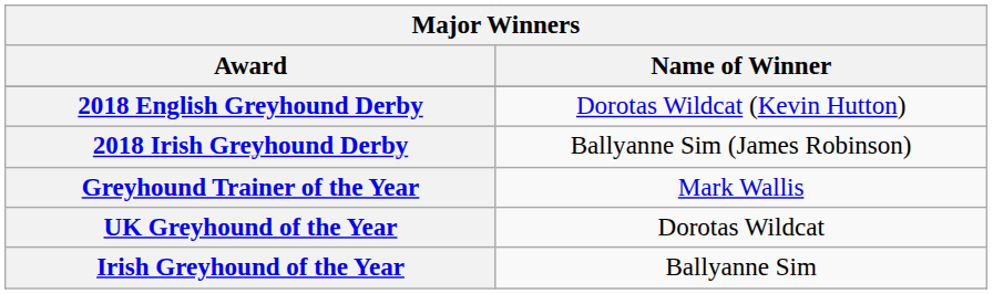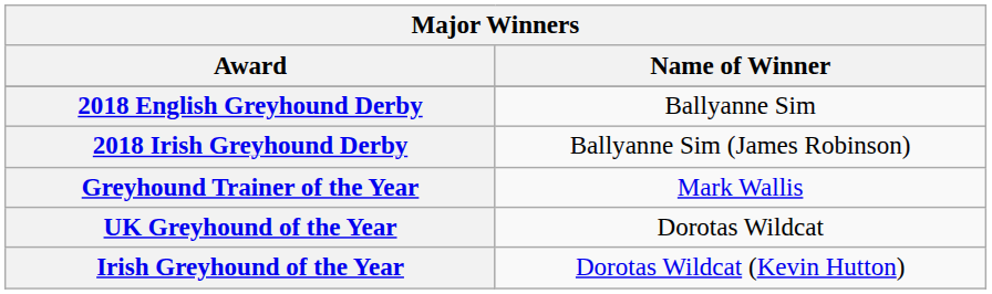 <table class="wikitable">
 <tr>
 <th colspan="2">Major Winners</th>
 </tr>
 <tr>
 <th width=300>Award</th>
 <th width=300>Name of Winner</th>
 </tr>
 <tr>
 </tr>
 <tr align=center>
 <th><a href='#'>2018 English Greyhound Derby</a></th>
-<td><a href='#'>Dorotas Wildcat</a> (<a href='#'>Kevin Hutton</a>)</td>
+<td>Ballyanne Sim </td>
 </tr>
 <tr align=center>
 <th><a href='#'>2018 Irish Greyhound Derby</a></th>
 <td>Ballyanne Sim (James Robinson)</td>
 </tr>
 <tr align=center>
 <th><a href='#'>Greyhound Trainer of the Year</a></th>
 <td><a href='#'>Mark Wallis</a></td>
 </tr>
 <tr align=center>
 <th><a href='#'>UK Greyhound of the Year</a></th>
 <td>Dorotas Wildcat</td>
 </tr>
 <tr align=center>
 <th><a href='#'>Irish Greyhound of the Year</a></th>
-<td>Ballyanne Sim </td>
+<td><a href='#'>Dorotas Wildcat</a> (<a href='#'>Kevin Hutton</a>)</td>
 </tr>
 </table>
